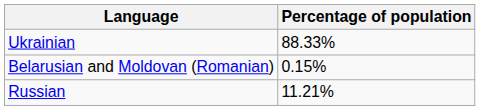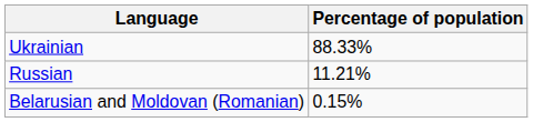 <table class="wikitable">
 <tr>
 <th>Language</th>
 <th>Percentage of population</th>
 </tr>
 <tr>
 <td><a href='#'>Ukrainian</a></td>
 <td>88.33%</td>
 </tr>
 <tr>
+<td><a href='#'>Russian</a></td>
+<td>11.21%</td>
+</tr>
+<tr>
 <td><a href='#'> Belarusian</a> and <a href='#'>Moldovan</a> (<a href='#'>Romanian</a>)</td>
 <td>0.15%</td>
 </tr>
-<tr>
-<td><a href='#'>Russian</a></td>
-<td>11.21%</td>
-</tr>
 </table>
